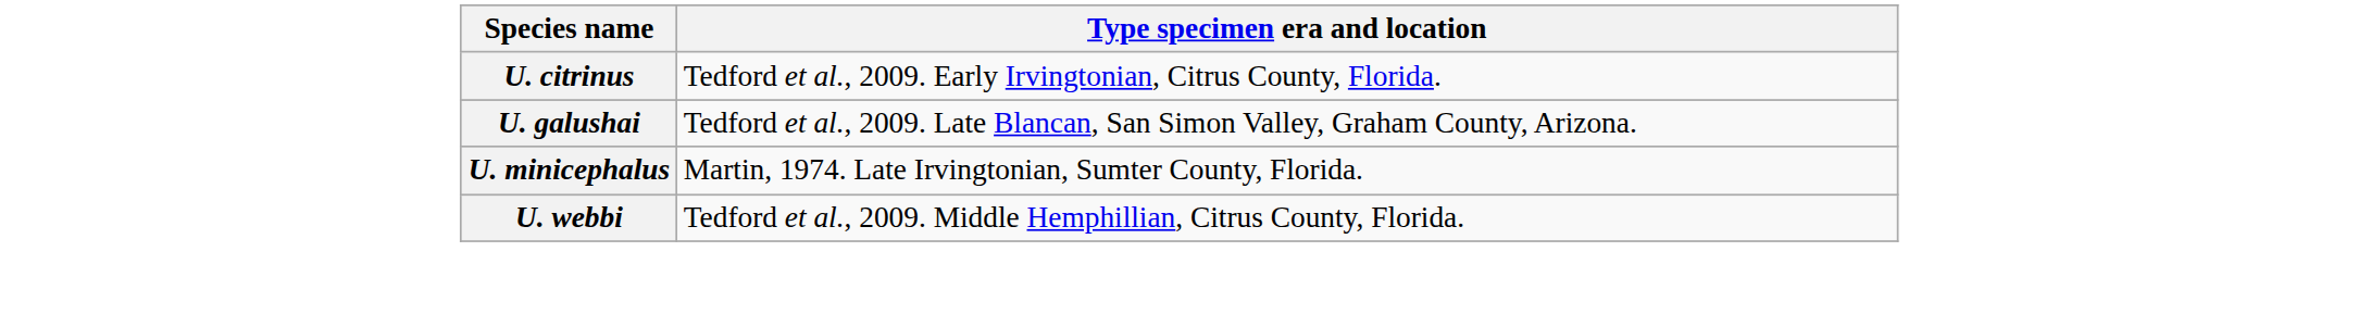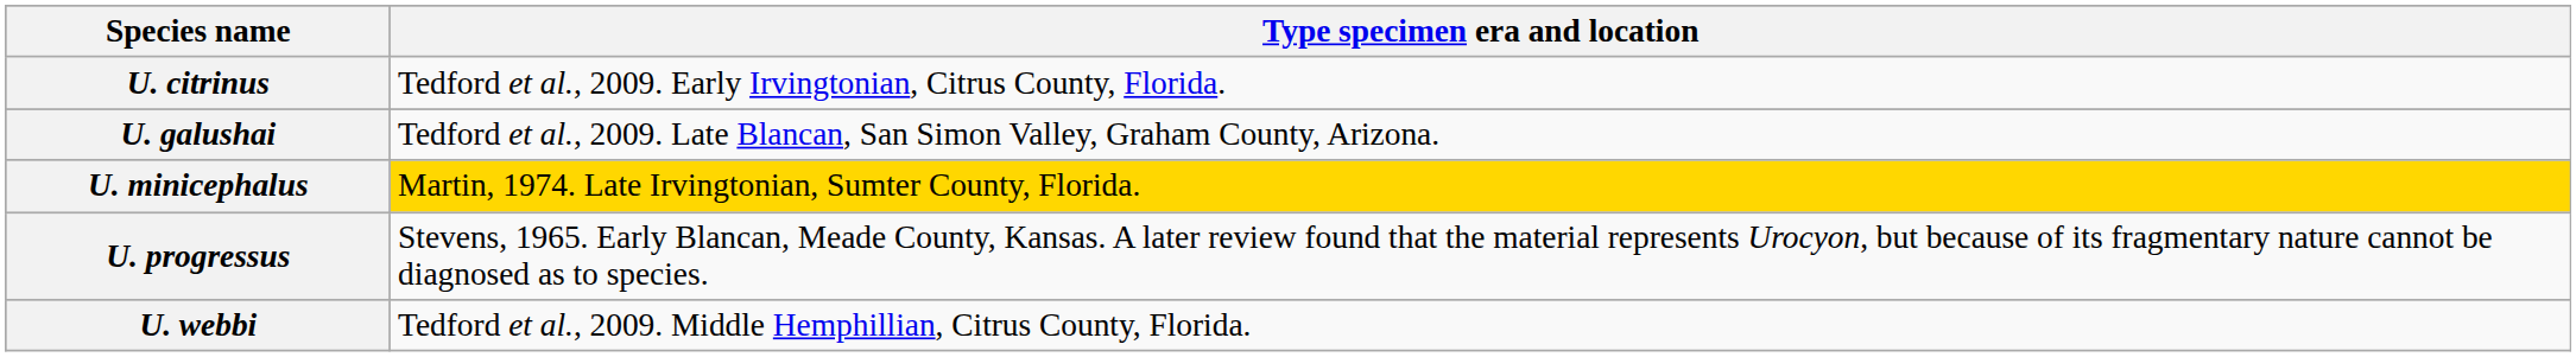 <table class="wikitable" style="margin-left: auto; margin-right: auto; border: none;">
 <tr>
 <th scope="col" style="width: 15%;">Species name</th>
 <th scope="col"><a href='#'>Type specimen</a> era and location</th>
 </tr>
 <tr>
 <th scope="row"><em>U. citrinus</em></th>
 <td>Tedford <em>et al.</em>, 2009. Early <a href='#'>Irvingtonian</a>, Citrus County, <a href='#'>Florida</a>.</td>
 </tr>
 <tr>
 <th scope="row"><em>U. galushai</em></th>
 <td>Tedford <em>et al.</em>, 2009. Late <a href='#'>Blancan</a>, San Simon Valley, Graham County, Arizona.</td>
 </tr>
 <tr>
 <th scope="row"><em>U. minicephalus</em></th>
-<td>Martin, 1974. Late Irvingtonian, Sumter County, Florida.</td>
+<td style="background: gold;">Martin, 1974. Late Irvingtonian, Sumter County, Florida.</td>
+</tr>
+<tr>
+<th scope="row"><em>U. progressus</em></th>
+<td>Stevens, 1965. Early Blancan, Meade County, Kansas. A later review found that the material represents <em>Urocyon</em>, but because of its fragmentary nature cannot be diagnosed as to species.</td>
 </tr>
 <tr>
 <th scope="row"><em>U. webbi</em></th>
 <td>Tedford <em>et al.</em>, 2009. Middle <a href='#'>Hemphillian</a>, Citrus County, Florida.</td>
 </tr>
 <tr>
 </tr>
 </table>
